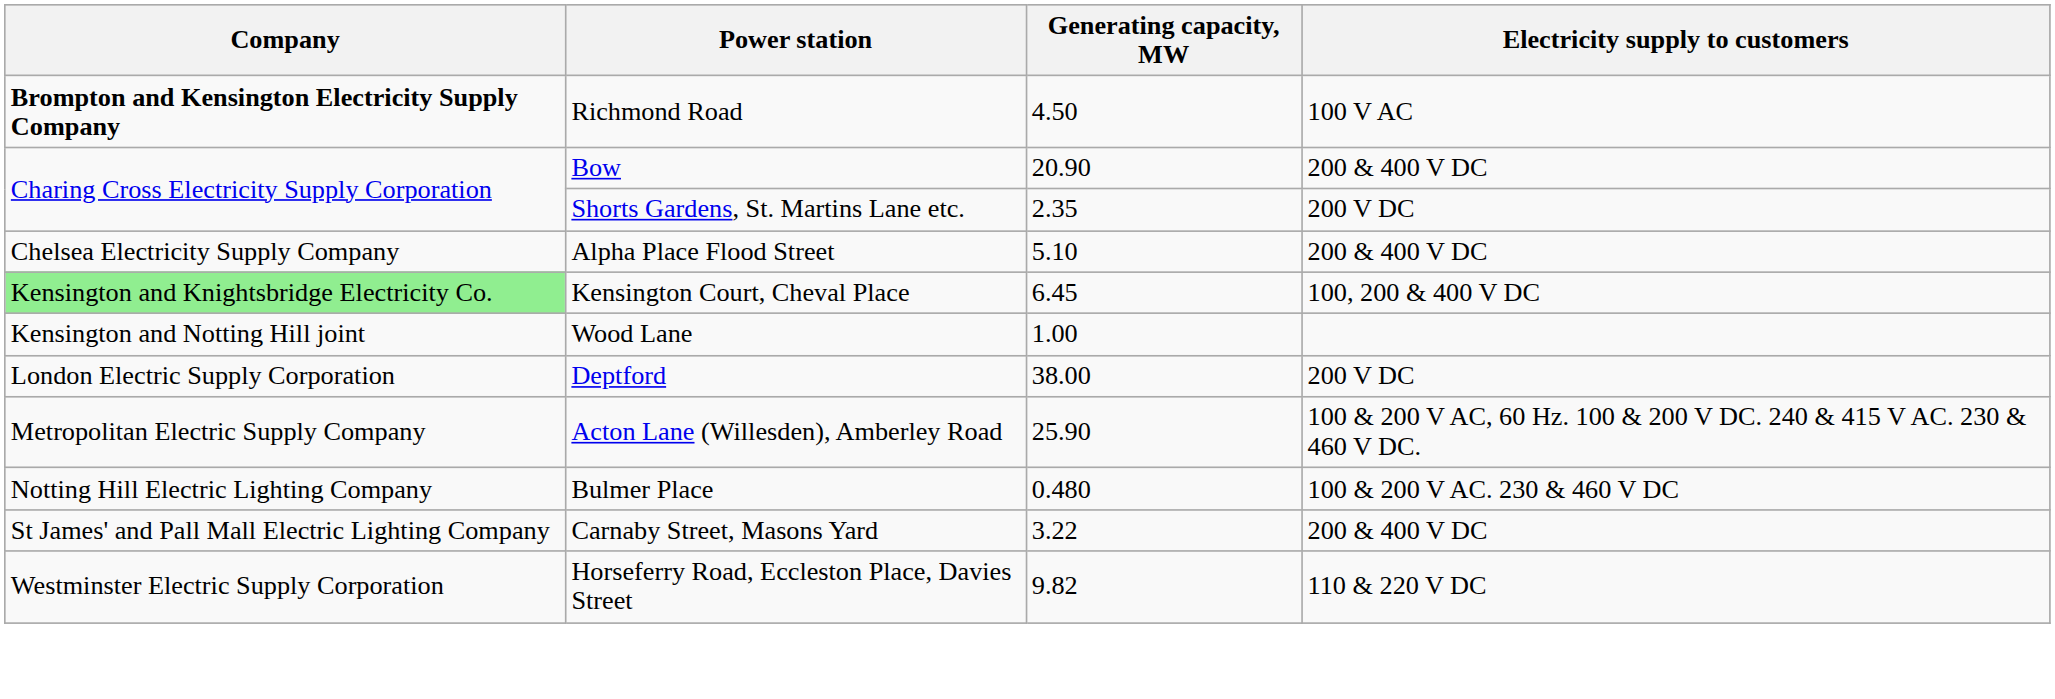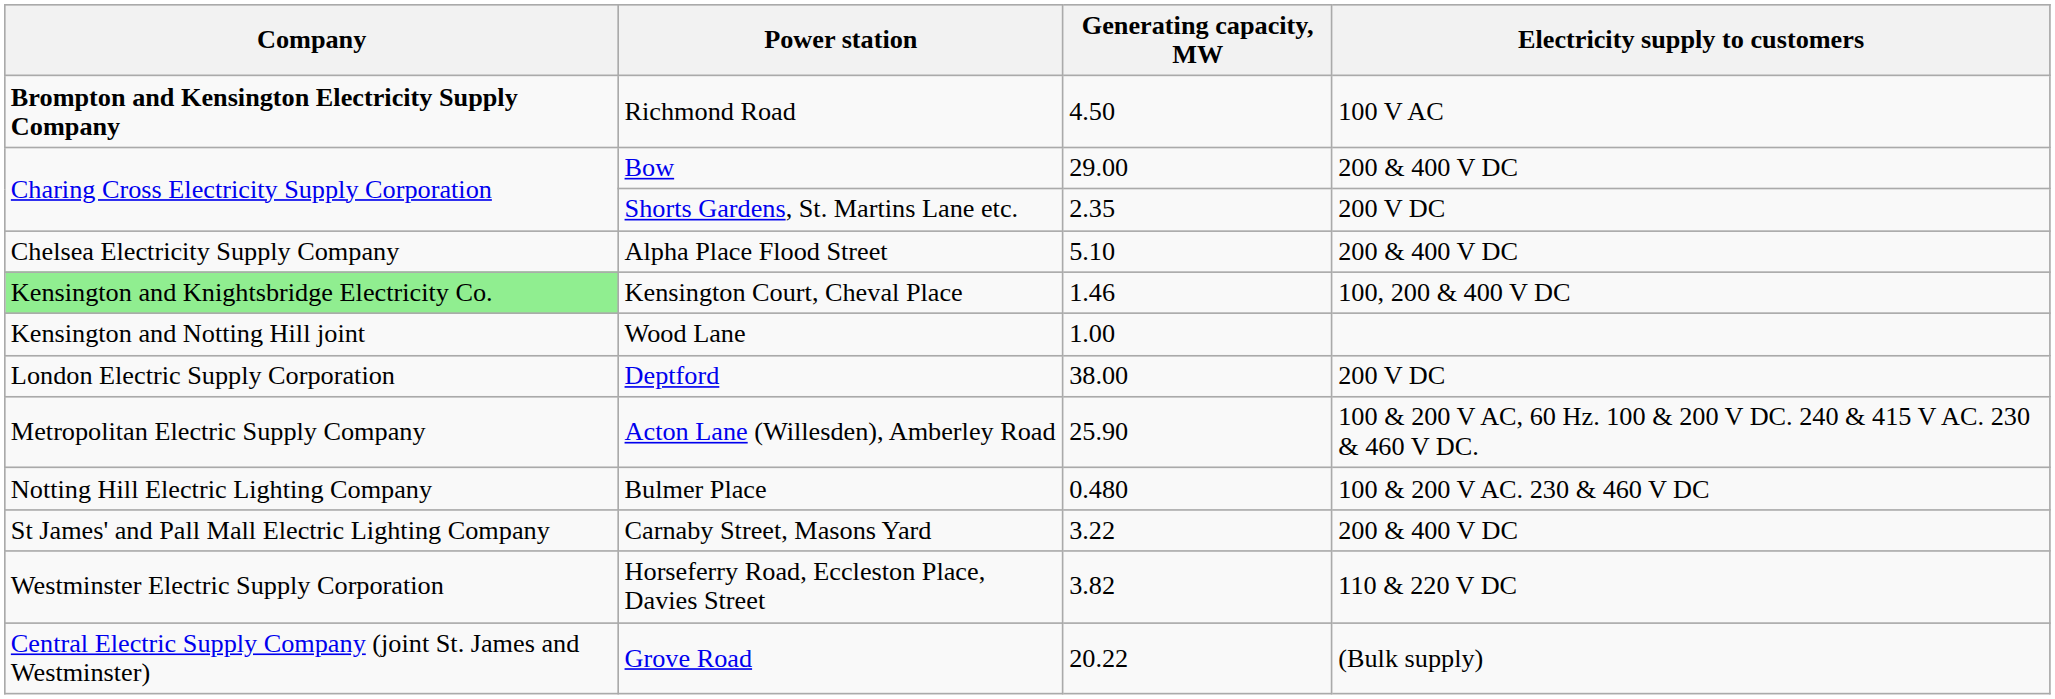 <table class="wikitable">
 <tr>
 <th>Company</th>
 <th>Power station</th>
 <th>Generating capacity, MW</th>
 <th>Electricity supply to customers</th>
 </tr>
 <tr>
 <td><strong>Brompton and Kensington Electricity Supply Company</strong></td>
 <td>Richmond Road</td>
 <td>4.50</td>
 <td>100 V AC</td>
 </tr>
 <tr>
 <td rowspan="2"><a href='#'>Charing Cross Electricity Supply Corporation</a></td>
 <td><a href='#'>Bow</a></td>
-<td>20.90</td>
+<td>29.00</td>
 <td>200 & 400 V DC</td>
 </tr>
 <tr>
 <td><a href='#'>Shorts Gardens</a>, St. Martins Lane etc.</td>
 <td>2.35</td>
 <td>200 V DC</td>
 </tr>
 <tr>
 <td>Chelsea Electricity Supply Company</td>
 <td>Alpha Place Flood Street</td>
 <td>5.10</td>
 <td>200 & 400 V DC</td>
 </tr>
 <tr>
 <td style="background: lightgreen;">Kensington and Knightsbridge Electricity Co.</td>
 <td>Kensington Court, Cheval Place</td>
-<td>6.45</td>
+<td>1.46</td>
 <td>100, 200 & 400 V DC</td>
 </tr>
 <tr>
 <td>Kensington and Notting Hill joint</td>
 <td>Wood Lane</td>
 <td>1.00</td>
 <td></td>
 </tr>
 <tr>
 <td>London Electric Supply Corporation</td>
 <td><a href='#'>Deptford</a></td>
 <td>38.00</td>
 <td>200 V DC</td>
 </tr>
 <tr>
 <td>Metropolitan Electric Supply Company</td>
 <td><a href='#'>Acton Lane</a> (Willesden), Amberley Road</td>
 <td>25.90</td>
 <td>100 & 200 V AC, 60 Hz. 100 & 200 V DC. 240 & 415 V AC. 230 & 460 V DC.  </td>
 </tr>
 <tr>
 <td>Notting Hill Electric Lighting Company</td>
 <td>Bulmer Place</td>
 <td>0.480</td>
 <td>100 & 200 V AC. 230 & 460 V DC</td>
 </tr>
 <tr>
 <td>St James' and Pall Mall Electric Lighting Company</td>
 <td>Carnaby Street, Masons Yard</td>
 <td>3.22</td>
 <td>200 & 400 V DC</td>
 </tr>
 <tr>
 <td>Westminster Electric Supply Corporation</td>
 <td>Horseferry Road, Eccleston Place, Davies Street</td>
-<td>9.82</td>
+<td>3.82</td>
 <td>110 & 220 V DC</td>
 </tr>
+<tr>
+<td><a href='#'>Central Electric Supply Company</a> (joint St. James and Westminster)</td>
+<td><a href='#'>Grove Road</a></td>
+<td>20.22</td>
+<td>(Bulk supply)</td>
+</tr>
 </table>
